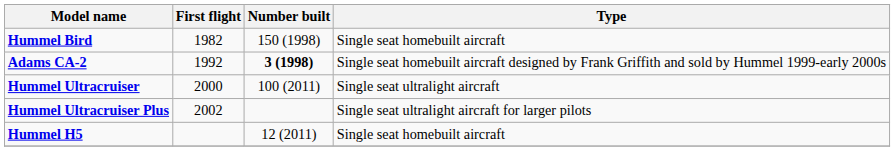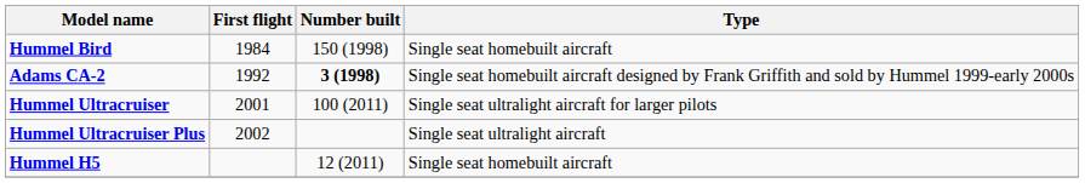 <table class="wikitable" align=center style="font-size:90%;">
 <tr>
 </tr>
 <tr style="background:#efefef;">
 <th>Model name</th>
 <th>First flight</th>
 <th>Number built</th>
 <th>Type</th>
 </tr>
 <tr>
 <td align=left><strong><a href='#'>Hummel Bird</a></strong></td>
-<td align=center>1982</td>
+<td align=center>1984</td>
 <td align=center>150 (1998)</td>
 <td align=left>Single seat homebuilt aircraft</td>
 </tr>
 <tr>
 <td align=left><strong><a href='#'>Adams CA-2</a></strong></td>
 <td align=center>1992</td>
 <td align=center><strong>3 (1998)</strong></td>
 <td align=left>Single seat homebuilt aircraft designed by  Frank Griffith and sold by Hummel 1999-early 2000s</td>
 </tr>
 <tr>
 <td align=left><strong><a href='#'>Hummel Ultracruiser</a></strong></td>
-<td align=center>2000</td>
+<td align=center>2001</td>
 <td align=center>100 (2011)</td>
-<td align=left>Single seat ultralight aircraft</td>
+<td align=left>Single seat ultralight aircraft for larger pilots</td>
 </tr>
 <tr>
 <td align=left><strong><a href='#'>Hummel Ultracruiser Plus</a></strong></td>
 <td align=center>2002</td>
 <td align=center></td>
-<td align=left>Single seat ultralight aircraft for larger pilots</td>
+<td align=left>Single seat ultralight aircraft</td>
 </tr>
 <tr>
 <td align=left><strong><a href='#'>Hummel H5</a></strong></td>
 <td align=center></td>
 <td align=center>12 (2011)</td>
 <td align=left>Single seat homebuilt aircraft</td>
 </tr>
 <tr>
 </tr>
 </table>
